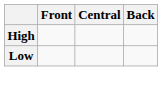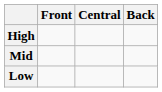 <table class="wikitable" style="text-align:center">
 <tr>
 <th></th>
 <th>Front</th>
 <th>Central</th>
 <th>Back</th>
 </tr>
 <tr>
 <th>High</th>
 <td></td>
 <td></td>
 <td></td>
 </tr>
 <tr>
+<th>Mid</th>
+<td></td>
+<td></td>
+<td></td>
+</tr>
+<tr>
 <th>Low</th>
 <td></td>
 <td></td>
 <td></td>
 </tr>
 </table>
